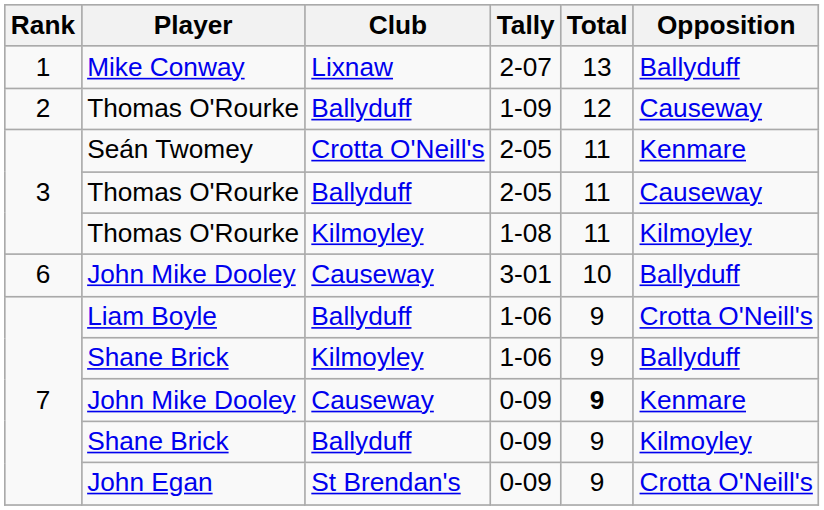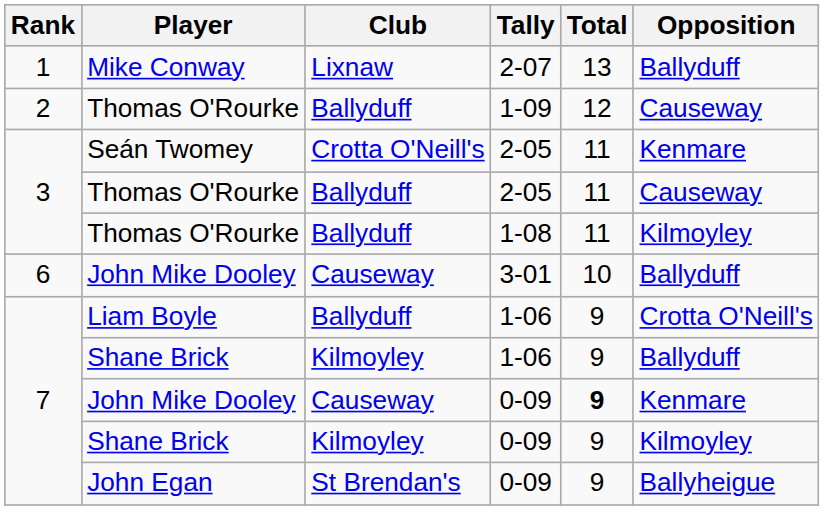 <table class="wikitable">
 <tr>
 <th>Rank</th>
 <th>Player</th>
 <th>Club</th>
 <th>Tally</th>
 <th>Total</th>
 <th>Opposition</th>
 </tr>
 <tr>
 <td rowspan="1" style="text-align:center;">1</td>
 <td><a href='#'>Mike Conway</a></td>
 <td><a href='#'>Lixnaw</a></td>
 <td align=center>2-07</td>
 <td align=center>13</td>
 <td><a href='#'>Ballyduff</a></td>
 </tr>
 <tr>
 <td rowspan="1" style="text-align:center;">2</td>
 <td>Thomas O'Rourke</td>
 <td><a href='#'>Ballyduff</a></td>
 <td align=center>1-09</td>
 <td align=center>12</td>
 <td><a href='#'>Causeway</a></td>
 </tr>
 <tr>
 <td rowspan="3" style="text-align:center;">3</td>
 <td>Seán Twomey</td>
 <td><a href='#'>Crotta O'Neill's</a></td>
 <td align=center>2-05</td>
 <td align=center>11</td>
 <td><a href='#'>Kenmare</a></td>
 </tr>
 <tr>
 <td>Thomas O'Rourke</td>
 <td><a href='#'>Ballyduff</a></td>
 <td align=center>2-05</td>
 <td align=center>11</td>
 <td><a href='#'>Causeway</a></td>
 </tr>
 <tr>
 <td>Thomas O'Rourke</td>
-<td><a href='#'>Kilmoyley</a></td>
+<td><a href='#'>Ballyduff</a></td>
 <td align=center>1-08</td>
 <td align=center>11</td>
 <td><a href='#'>Kilmoyley</a></td>
 </tr>
 <tr>
 <td rowspan="1" style="text-align:center;">6</td>
 <td><a href='#'>John Mike Dooley</a></td>
 <td><a href='#'>Causeway</a></td>
 <td align=center>3-01</td>
 <td align=center>10</td>
 <td><a href='#'>Ballyduff</a></td>
 </tr>
 <tr>
 <td rowspan="5" style="text-align:center;">7</td>
 <td><a href='#'>Liam Boyle</a></td>
 <td><a href='#'>Ballyduff</a></td>
 <td align=center>1-06</td>
 <td align=center>9</td>
 <td><a href='#'>Crotta O'Neill's</a></td>
 </tr>
 <tr>
 <td><a href='#'>Shane Brick</a></td>
 <td><a href='#'>Kilmoyley</a></td>
 <td align=center>1-06</td>
 <td align=center>9</td>
 <td><a href='#'>Ballyduff</a></td>
 </tr>
 <tr>
 <td><a href='#'>John Mike Dooley</a></td>
 <td><a href='#'>Causeway</a></td>
 <td align=center>0-09</td>
 <td align=center><strong>9</strong></td>
 <td><a href='#'>Kenmare</a></td>
 </tr>
 <tr>
 <td><a href='#'>Shane Brick</a></td>
-<td><a href='#'>Ballyduff</a></td>
+<td><a href='#'>Kilmoyley</a></td>
 <td align=center>0-09</td>
 <td align=center>9</td>
 <td><a href='#'>Kilmoyley</a></td>
 </tr>
 <tr>
 <td><a href='#'>John Egan</a></td>
 <td><a href='#'>St Brendan's</a></td>
 <td align=center>0-09</td>
 <td align=center>9</td>
-<td><a href='#'>Crotta O'Neill's</a></td>
+<td><a href='#'>Ballyheigue</a></td>
 </tr>
 </table>
